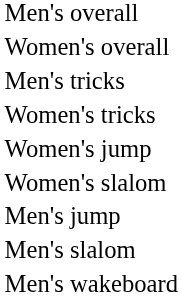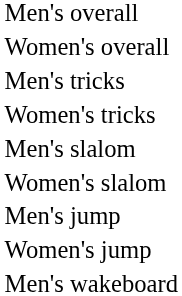 <table>
 <tr>
 <td>Men's overall <br></td>
 <td></td>
 <td></td>
 <td></td>
 </tr>
 <tr>
 <td>Women's overall <br></td>
 <td></td>
 <td></td>
 <td></td>
 </tr>
 <tr>
 <td>Men's tricks <br></td>
 <td></td>
 <td></td>
 <td></td>
 </tr>
 <tr>
 <td>Women's tricks <br></td>
 <td></td>
 <td></td>
 <td></td>
 </tr>
 <tr>
-<td>Women's jump <br></td>
+<td>Men's slalom <br></td>
 <td></td>
 <td></td>
 <td></td>
 </tr>
 <tr>
 <td>Women's slalom <br></td>
 <td></td>
 <td></td>
 <td></td>
 </tr>
 <tr>
 <td>Men's jump <br></td>
 <td></td>
 <td></td>
 <td></td>
 </tr>
 <tr>
-<td>Men's slalom <br></td>
+<td>Women's jump <br></td>
 <td></td>
 <td></td>
 <td></td>
 </tr>
 <tr>
 <td>Men's wakeboard <br></td>
 <td></td>
 <td></td>
 <td></td>
 </tr>
 </table>
